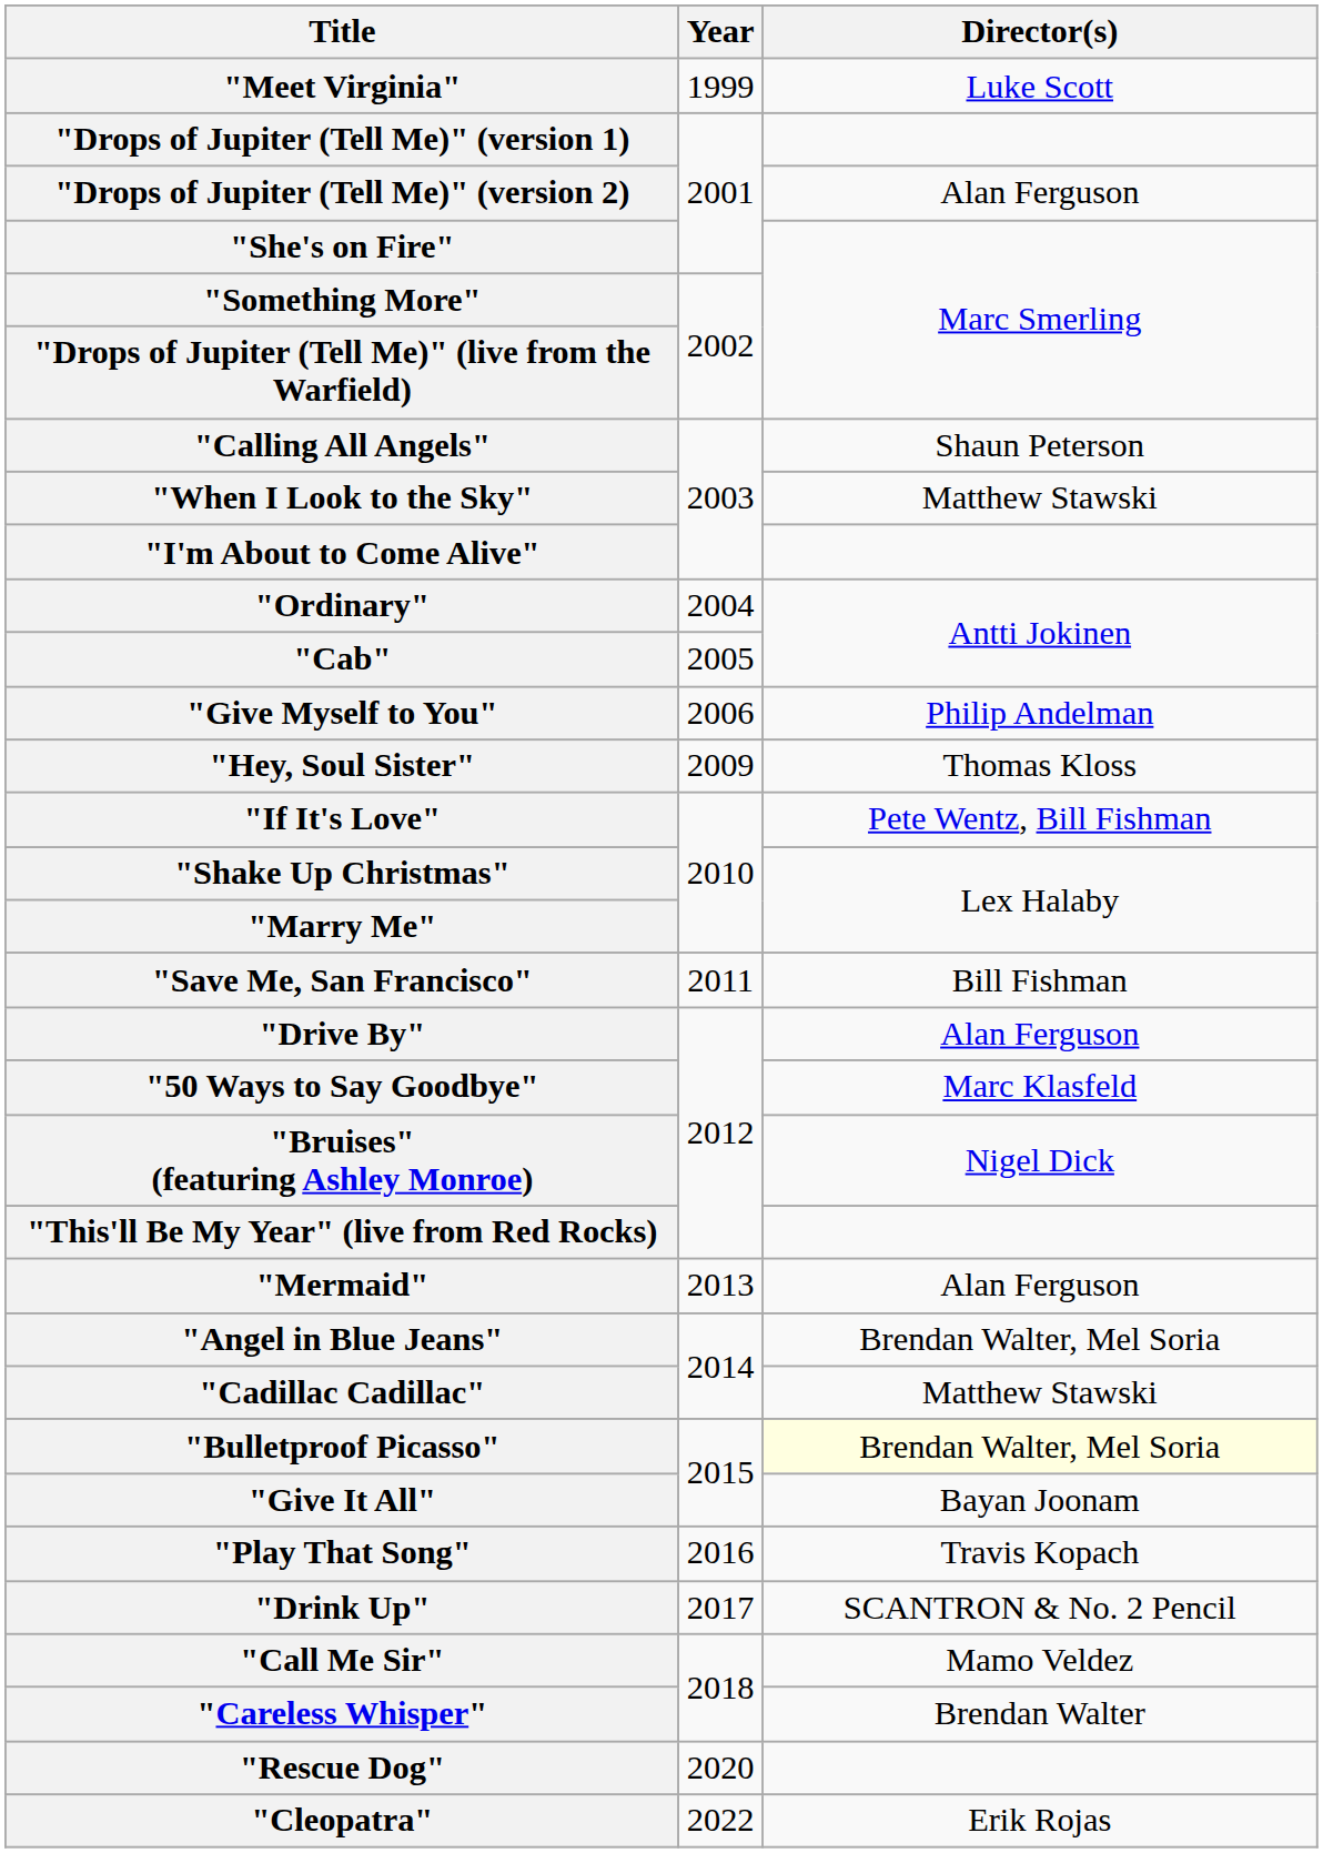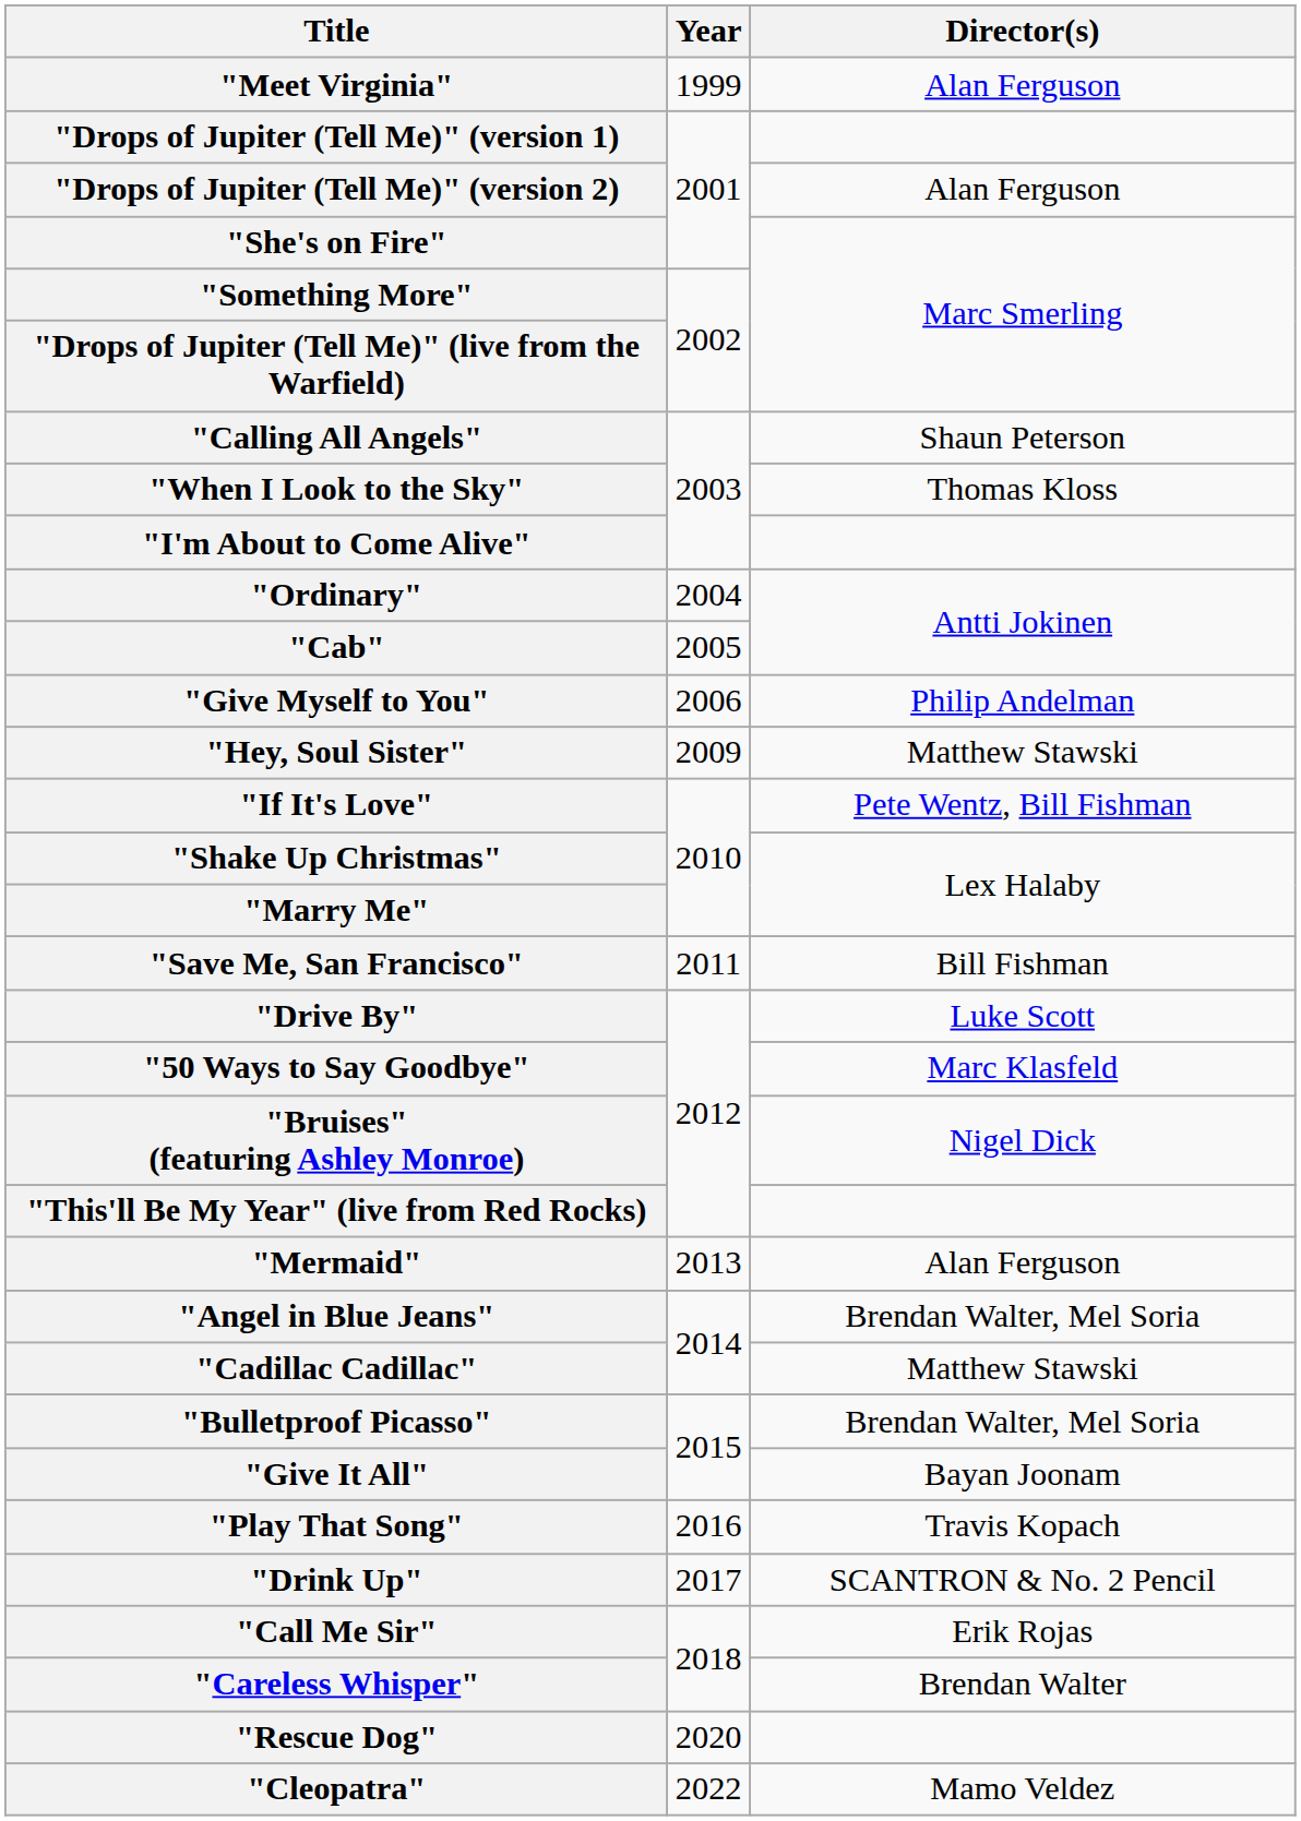 <table class="wikitable plainrowheaders" style="text-align:center;">
 <tr>
 <th scope="col" style="width:19.5em;">Title</th>
 <th scope="col">Year</th>
 <th scope="col" style="width:16em;">Director(s)</th>
 </tr>
 <tr>
 <th scope="row">"Meet Virginia"</th>
 <td>1999</td>
-<td><a href='#'>Luke Scott</a></td>
+<td><a href='#'>Alan Ferguson</a></td>
 </tr>
 <tr>
 <th scope="row">"Drops of Jupiter (Tell Me)" (version 1)</th>
 <td rowspan="3">2001</td>
 <td></td>
 </tr>
 <tr>
 <th scope="row">"Drops of Jupiter (Tell Me)" (version 2)</th>
 <td>Alan Ferguson</td>
 </tr>
 <tr>
 <th scope="row">"She's on Fire"</th>
 <td rowspan="3"><a href='#'>Marc Smerling</a></td>
 </tr>
 <tr>
 <th scope="row">"Something More"</th>
 <td rowspan="2">2002</td>
 </tr>
 <tr>
 <th scope="row">"Drops of Jupiter (Tell Me)" (live from the Warfield)</th>
 </tr>
 <tr>
 <th scope="row">"Calling All Angels"</th>
 <td rowspan="3">2003</td>
 <td>Shaun Peterson</td>
 </tr>
 <tr>
 <th scope="row">"When I Look to the Sky"</th>
-<td>Matthew Stawski</td>
+<td>Thomas Kloss</td>
 </tr>
 <tr>
 <th scope="row">"I'm About to Come Alive"</th>
 <td></td>
 </tr>
 <tr>
 <th scope="row">"Ordinary"</th>
 <td>2004</td>
 <td rowspan="2"><a href='#'>Antti Jokinen</a></td>
 </tr>
 <tr>
 <th scope="row">"Cab"</th>
 <td>2005</td>
 </tr>
 <tr>
 <th scope="row">"Give Myself to You"</th>
 <td>2006</td>
 <td><a href='#'>Philip Andelman</a></td>
 </tr>
 <tr>
 <th scope="row">"Hey, Soul Sister"</th>
 <td>2009</td>
-<td>Thomas Kloss</td>
+<td>Matthew Stawski</td>
 </tr>
 <tr>
 <th scope="row">"If It's Love"</th>
 <td rowspan="3">2010</td>
 <td><a href='#'>Pete Wentz</a>, <a href='#'>Bill Fishman</a></td>
 </tr>
 <tr>
 <th scope="row">"Shake Up Christmas"</th>
 <td rowspan="2">Lex Halaby</td>
 </tr>
 <tr>
 <th scope="row">"Marry Me"</th>
 </tr>
 <tr>
 <th scope="row">"Save Me, San Francisco"</th>
 <td>2011</td>
 <td>Bill Fishman</td>
 </tr>
 <tr>
 <th scope="row">"Drive By"</th>
 <td rowspan="4">2012</td>
-<td><a href='#'>Alan Ferguson</a></td>
+<td><a href='#'>Luke Scott</a></td>
 </tr>
 <tr>
 <th scope="row">"50 Ways to Say Goodbye"</th>
 <td><a href='#'>Marc Klasfeld</a></td>
 </tr>
 <tr>
 <th scope="row">"Bruises"<br><span>(featuring <a href='#'>Ashley Monroe</a>)</span></th>
 <td><a href='#'>Nigel Dick</a></td>
 </tr>
 <tr>
 <th scope="row">"This'll Be My Year" (live from Red Rocks)</th>
 <td></td>
 </tr>
 <tr>
 <th scope="row">"Mermaid"</th>
 <td>2013</td>
 <td>Alan Ferguson</td>
 </tr>
 <tr>
 <th scope="row">"Angel in Blue Jeans"</th>
 <td rowspan="2">2014</td>
 <td>Brendan Walter, Mel Soria</td>
 </tr>
 <tr>
 <th scope="row">"Cadillac Cadillac"</th>
 <td>Matthew Stawski</td>
 </tr>
 <tr>
 <th scope="row">"Bulletproof Picasso"</th>
 <td rowspan="2">2015</td>
-<td style="background: lightyellow;">Brendan Walter, Mel Soria</td>
+<td>Brendan Walter, Mel Soria</td>
 </tr>
 <tr>
 <th scope="row">"Give It All"</th>
 <td>Bayan Joonam</td>
 </tr>
 <tr>
 <th scope="row">"Play That Song"</th>
 <td>2016</td>
 <td>Travis Kopach</td>
 </tr>
 <tr>
 <th scope="row">"Drink Up"</th>
 <td>2017</td>
 <td>SCANTRON & No. 2 Pencil</td>
 </tr>
 <tr>
 <th scope="row">"Call Me Sir"</th>
 <td rowspan="2">2018</td>
-<td>Mamo Veldez</td>
+<td>Erik Rojas</td>
 </tr>
 <tr>
 <th scope="row">"<a href='#'>Careless Whisper</a>"</th>
 <td>Brendan Walter</td>
 </tr>
 <tr>
 <th scope="row">"Rescue Dog"</th>
 <td>2020</td>
 <td></td>
 </tr>
 <tr>
 <th scope="row">"Cleopatra"</th>
 <td>2022</td>
-<td>Erik Rojas</td>
+<td>Mamo Veldez</td>
 </tr>
 </table>
